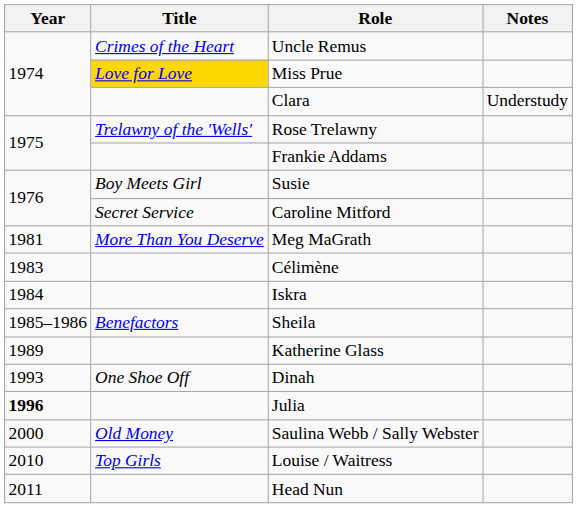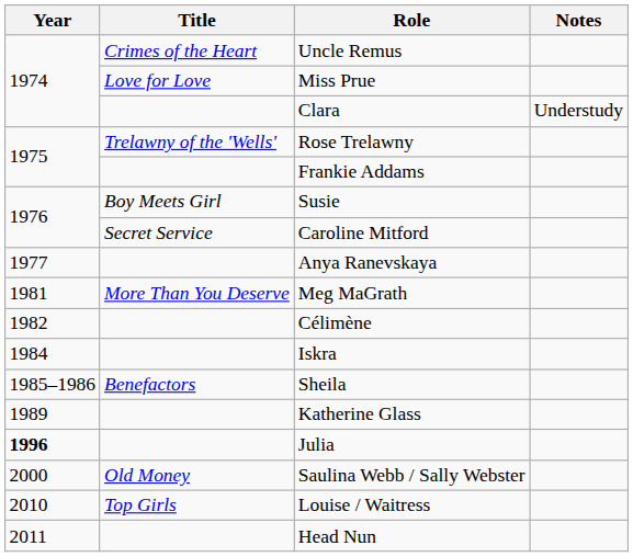 <table class="wikitable sortable">
 <tr>
 <th>Year</th>
 <th>Title</th>
 <th>Role</th>
 <th class="unsortable">Notes</th>
 </tr>
 <tr>
 <td rowspan="3">1974</td>
 <td><em><a href='#'>Crimes of the Heart</a></em></td>
 <td>Uncle Remus</td>
 <td></td>
 </tr>
 <tr>
-<td style="background: gold;"><em><a href='#'>Love for Love</a></em></td>
+<td><em><a href='#'>Love for Love</a></em></td>
 <td>Miss Prue</td>
 <td></td>
 </tr>
 <tr>
 <td><em></em></td>
 <td>Clara</td>
 <td>Understudy</td>
 </tr>
 <tr>
 <td rowspan="2">1975</td>
 <td><em><a href='#'>Trelawny of the 'Wells'</a></em></td>
 <td>Rose Trelawny</td>
 <td></td>
 </tr>
 <tr>
 <td><em></em></td>
 <td>Frankie Addams</td>
 <td></td>
 </tr>
 <tr>
 <td rowspan="2">1976</td>
 <td><em>Boy Meets Girl</em></td>
 <td>Susie</td>
 <td></td>
 </tr>
 <tr>
 <td><em>Secret Service</em></td>
 <td>Caroline Mitford</td>
 <td></td>
 </tr>
 <tr>
+<td>1977</td>
+<td><em></em></td>
+<td>Anya Ranevskaya</td>
+<td></td>
+</tr>
+<tr>
 <td>1981</td>
 <td><em><a href='#'>More Than You Deserve</a></em></td>
 <td>Meg MaGrath</td>
 <td></td>
 </tr>
 <tr>
-<td>1983</td>
+<td>1982</td>
 <td><em></em></td>
 <td>Célimène</td>
 <td></td>
 </tr>
 <tr>
 <td>1984</td>
 <td><em></em></td>
 <td>Iskra</td>
 <td></td>
 </tr>
 <tr>
 <td>1985–1986</td>
 <td><em><a href='#'>Benefactors</a></em></td>
 <td>Sheila</td>
 <td></td>
 </tr>
 <tr>
 <td>1989</td>
 <td><em></em></td>
 <td>Katherine Glass</td>
-<td></td>
-</tr>
-<tr>
-<td>1993</td>
-<td><em>One Shoe Off</em></td>
-<td>Dinah</td>
 <td></td>
 </tr>
 <tr>
 <td><strong>1996</strong></td>
 <td><em></em></td>
 <td>Julia</td>
 <td></td>
 </tr>
 <tr>
 <td>2000</td>
 <td><em><a href='#'>Old Money</a></em></td>
 <td>Saulina Webb / Sally Webster</td>
 <td></td>
 </tr>
 <tr>
 <td>2010</td>
 <td><em><a href='#'>Top Girls</a></em></td>
 <td>Louise / Waitress</td>
 <td></td>
 </tr>
 <tr>
 <td>2011</td>
 <td><em></em></td>
 <td>Head Nun</td>
 <td></td>
 </tr>
 </table>
